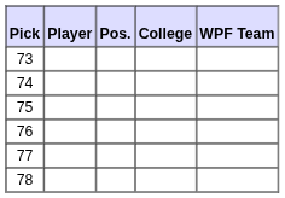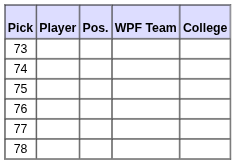 <table style="text-align: center" border="1" cellpadding="3" cellspacing="0">
 <tr>
 <th style="background:#ddf;"><br>Pick</th>
 <th style="background:#ddf;"><br>Player</th>
 <th style="background:#ddf;"><br>Pos.</th>
+<th style="background:#ddf;"><br>WPF Team</th>
 <th style="background:#ddf;"><br>College</th>
-<th style="background:#ddf;"><br>WPF Team</th>
 </tr>
 <tr>
 <td>73</td>
 <td></td>
 <td></td>
 <td></td>
 <td></td>
 </tr>
 <tr>
 <td>74</td>
 <td></td>
 <td></td>
 <td></td>
 <td></td>
 </tr>
 <tr>
 <td>75</td>
 <td></td>
 <td></td>
 <td></td>
 <td></td>
 </tr>
 <tr>
 <td>76</td>
 <td></td>
 <td></td>
 <td></td>
 <td></td>
 </tr>
 <tr>
 <td>77</td>
 <td></td>
 <td></td>
 <td></td>
 <td></td>
 </tr>
 <tr>
 <td>78</td>
 <td></td>
 <td></td>
 <td></td>
 <td></td>
 </tr>
 </table>
